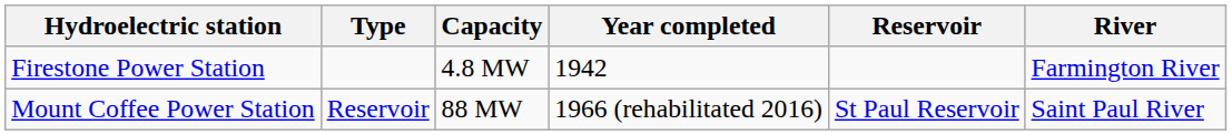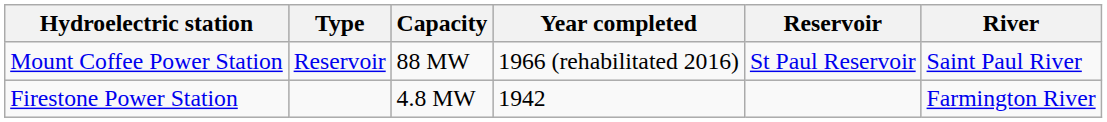 <table class="wikitable">
 <tr>
 <th>Hydroelectric station</th>
 <th>Type</th>
 <th>Capacity</th>
 <th>Year completed</th>
 <th>Reservoir</th>
 <th>River</th>
 </tr>
 <tr>
+<td><a href='#'>Mount Coffee Power Station</a></td>
+<td><a href='#'>Reservoir</a></td>
+<td>88 MW</td>
+<td>1966 (rehabilitated 2016)</td>
+<td><a href='#'>St Paul Reservoir</a></td>
+<td><a href='#'>Saint Paul River</a></td>
+</tr>
+<tr>
 <td><a href='#'>Firestone Power Station</a></td>
 <td></td>
 <td>4.8 MW</td>
 <td>1942</td>
 <td></td>
 <td><a href='#'>Farmington River</a></td>
 </tr>
-<tr>
-<td><a href='#'>Mount Coffee Power Station</a></td>
-<td><a href='#'>Reservoir</a></td>
-<td>88 MW</td>
-<td>1966 (rehabilitated 2016)</td>
-<td><a href='#'>St Paul Reservoir</a></td>
-<td><a href='#'>Saint Paul River</a></td>
-</tr>
 </table>
